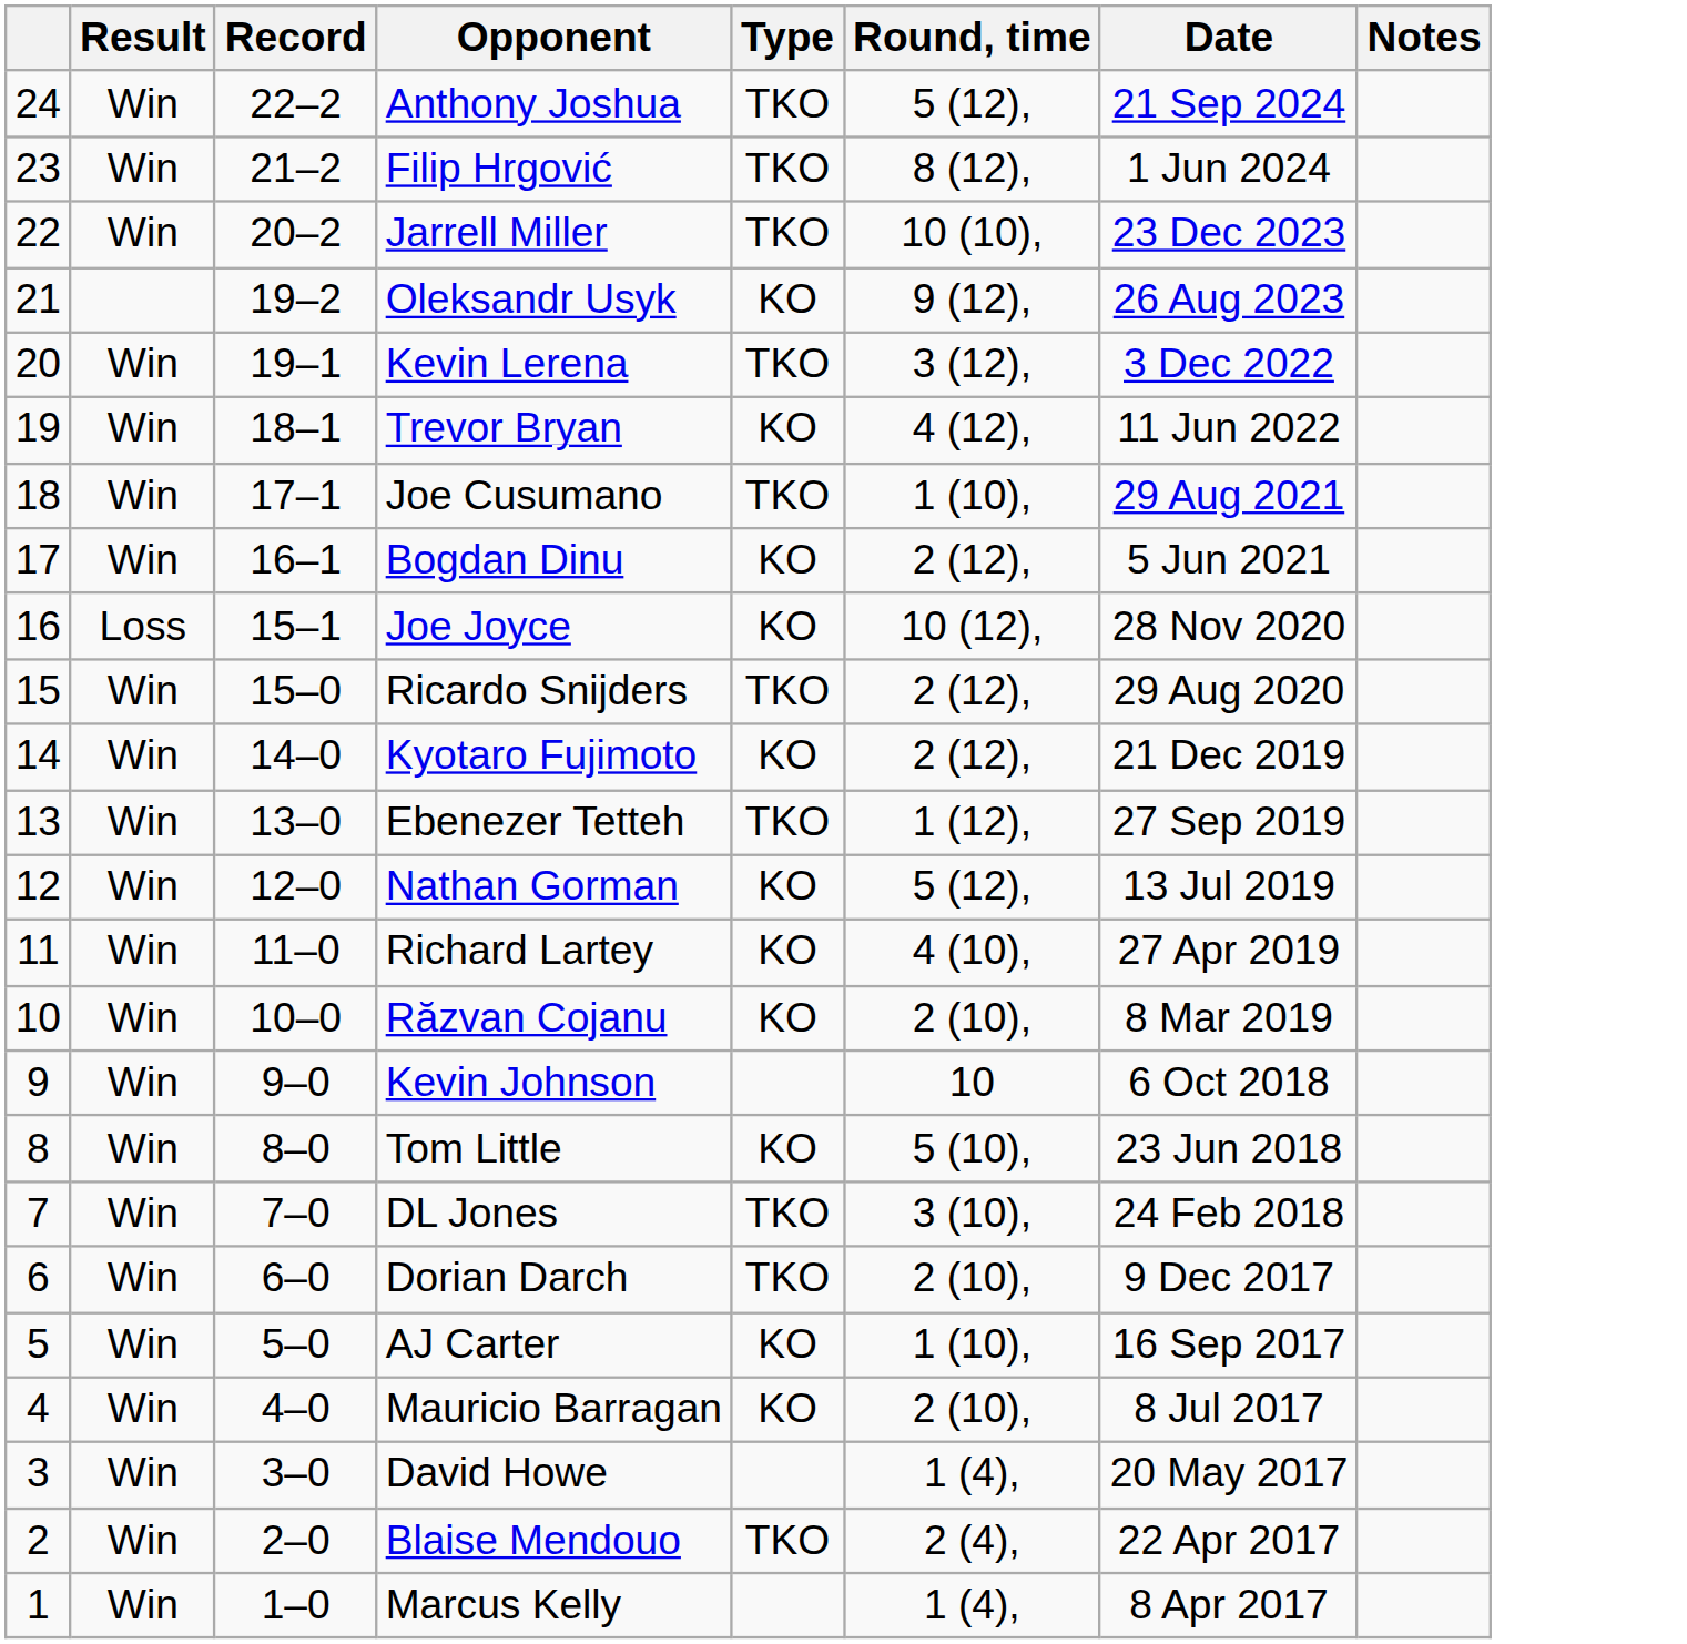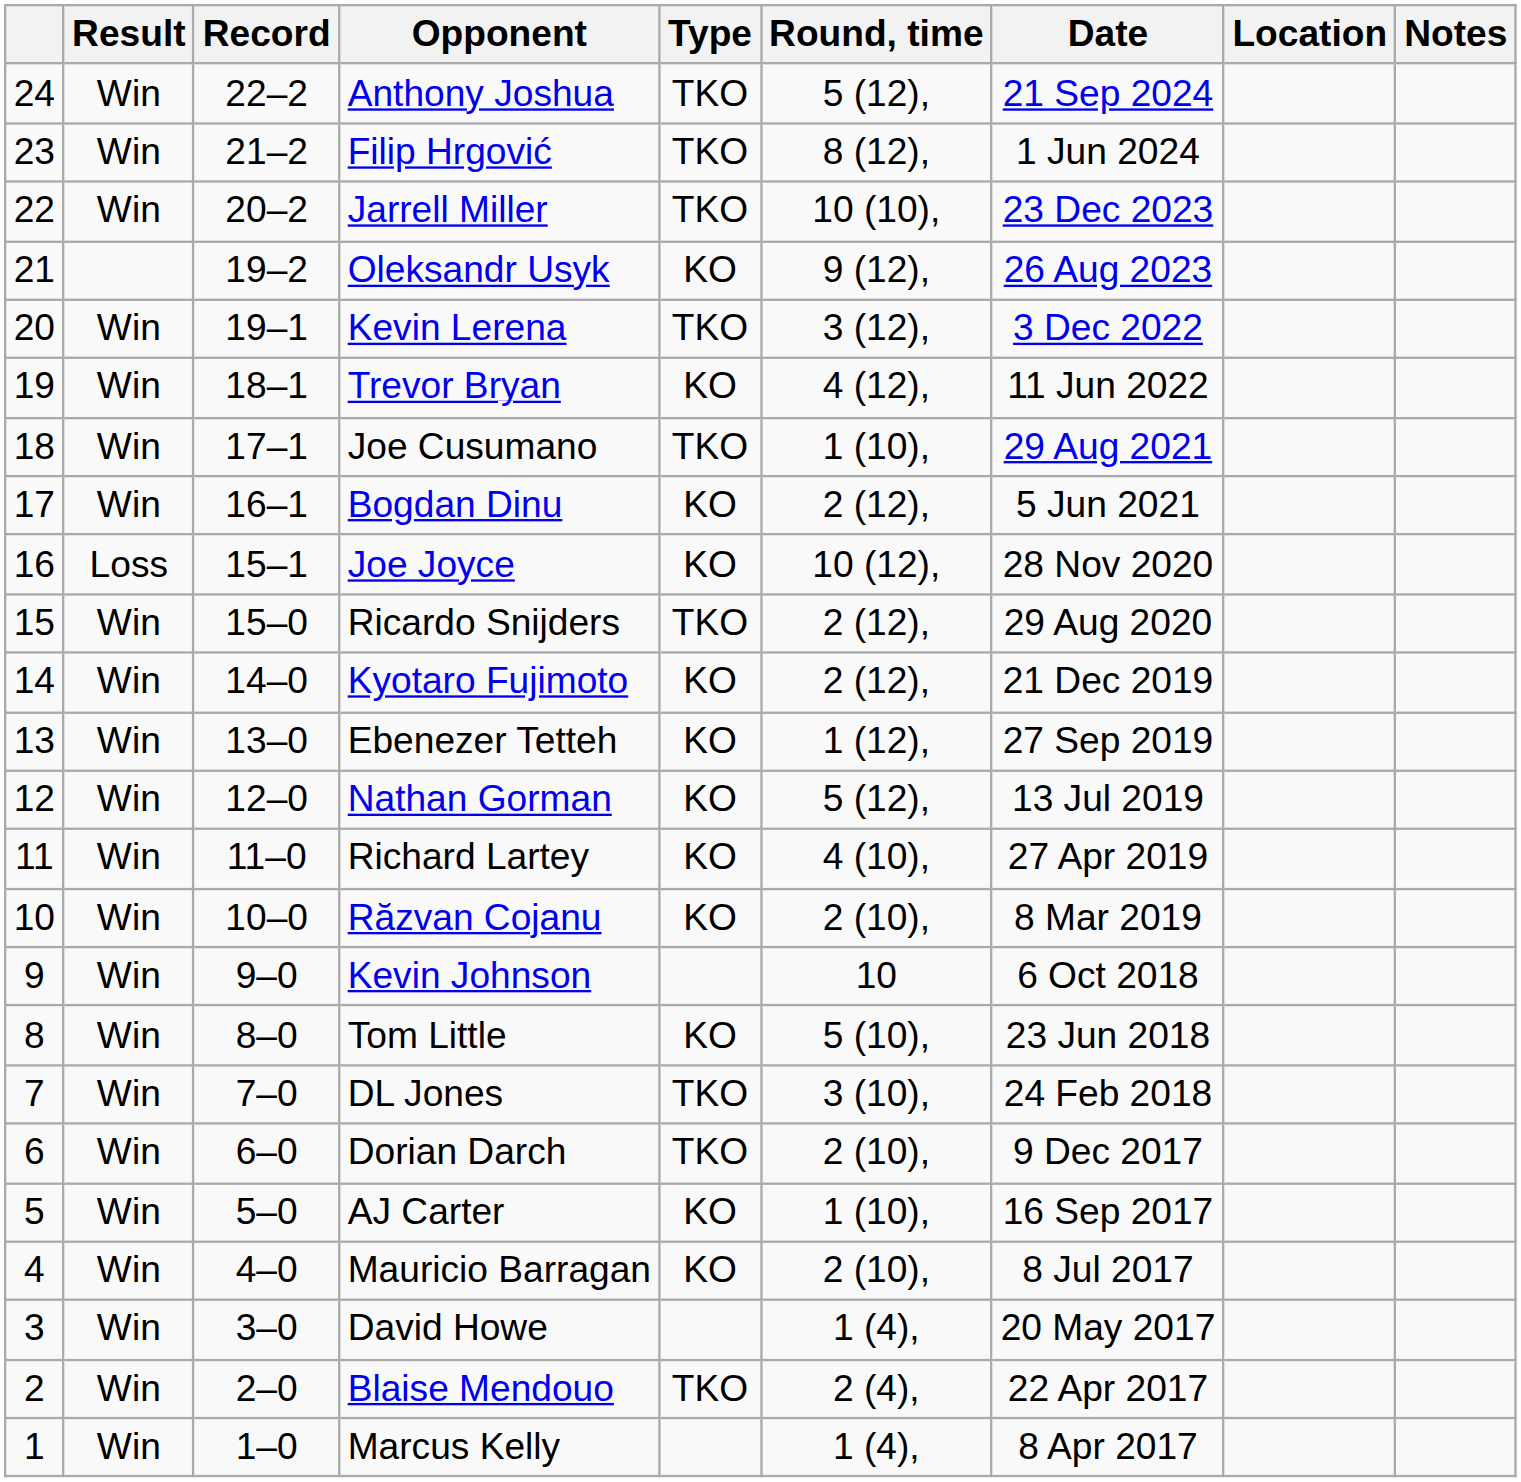 <table class="wikitable" style="text-align:center">
 <tr>
 <th></th>
 <th>Result</th>
 <th>Record</th>
 <th>Opponent</th>
 <th>Type</th>
 <th>Round, time</th>
 <th>Date</th>
+<th>Location</th>
 <th>Notes</th>
 </tr>
 <tr>
 <td>24</td>
 <td>Win</td>
 <td>22–2</td>
 <td style="text-align:left;"><a href='#'>Anthony Joshua</a></td>
 <td>TKO</td>
 <td>5 (12), </td>
 <td><a href='#'>21 Sep 2024</a></td>
 <td style="text-align:left;"></td>
+<td style="text-align:left;"></td>
 </tr>
 <tr>
 <td>23</td>
 <td>Win</td>
 <td>21–2</td>
 <td style="text-align:left;"><a href='#'>Filip Hrgović</a></td>
 <td>TKO</td>
 <td>8 (12), </td>
 <td>1 Jun 2024</td>
 <td style="text-align:left;"></td>
+<td style="text-align:left;"></td>
 </tr>
 <tr>
 <td>22</td>
 <td>Win</td>
 <td>20–2</td>
 <td style="text-align:left;"><a href='#'>Jarrell Miller</a></td>
 <td>TKO</td>
 <td>10 (10), </td>
 <td><a href='#'>23 Dec 2023</a></td>
+<td style="text-align:left;"></td>
 <td></td>
 </tr>
 <tr>
 <td>21</td>
 <td></td>
 <td>19–2</td>
 <td style="text-align:left;"><a href='#'>Oleksandr Usyk</a></td>
 <td>KO</td>
 <td>9 (12), </td>
 <td><a href='#'>26 Aug 2023</a></td>
 <td style="text-align:left;"></td>
+<td style="text-align:left;"></td>
 </tr>
 <tr>
 <td>20</td>
 <td>Win</td>
 <td>19–1</td>
 <td style="text-align:left;"><a href='#'>Kevin Lerena</a></td>
 <td>TKO</td>
 <td>3 (12), </td>
 <td><a href='#'>3 Dec 2022</a></td>
+<td style="text-align:left;"></td>
 <td style="text-align:left;"></td>
 </tr>
 <tr>
 <td>19</td>
 <td>Win</td>
 <td>18–1</td>
 <td style="text-align:left;"><a href='#'>Trevor Bryan</a></td>
 <td>KO</td>
 <td>4 (12), </td>
 <td>11 Jun 2022</td>
 <td style="text-align:left;"></td>
+<td style="text-align:left;"></td>
 </tr>
 <tr>
 <td>18</td>
 <td>Win</td>
 <td>17–1</td>
 <td style="text-align:left;">Joe Cusumano</td>
 <td>TKO</td>
 <td>1 (10), </td>
 <td><a href='#'>29 Aug 2021</a></td>
+<td style="text-align:left;"></td>
 <td></td>
 </tr>
 <tr>
 <td>17</td>
 <td>Win</td>
 <td>16–1</td>
 <td style="text-align:left;"><a href='#'>Bogdan Dinu</a></td>
 <td>KO</td>
 <td>2 (12), </td>
 <td>5 Jun 2021</td>
 <td style="text-align:left;"></td>
+<td style="text-align:left;"></td>
 </tr>
 <tr>
 <td>16</td>
 <td>Loss</td>
 <td>15–1</td>
 <td style="text-align:left;"><a href='#'>Joe Joyce</a></td>
 <td>KO</td>
 <td>10 (12), </td>
 <td>28 Nov 2020</td>
+<td style="text-align:left;"></td>
 <td style="text-align:left;"></td>
 </tr>
 <tr>
 <td>15</td>
 <td>Win</td>
 <td>15–0</td>
 <td style="text-align:left;">Ricardo Snijders</td>
 <td>TKO</td>
 <td>2 (12), </td>
 <td>29 Aug 2020</td>
 <td style="text-align:left;"></td>
+<td style="text-align:left;"></td>
 </tr>
 <tr>
 <td>14</td>
 <td>Win</td>
 <td>14–0</td>
 <td style="text-align:left;"><a href='#'>Kyotaro Fujimoto</a></td>
 <td>KO</td>
 <td>2 (12), </td>
 <td>21 Dec 2019</td>
 <td style="text-align:left;"></td>
+<td style="text-align:left;"></td>
 </tr>
 <tr>
 <td>13</td>
 <td>Win</td>
 <td>13–0</td>
 <td style="text-align:left;">Ebenezer Tetteh</td>
-<td>TKO</td>
+<td>KO</td>
 <td>1 (12), </td>
 <td>27 Sep 2019</td>
+<td style="text-align:left;"></td>
 <td style="text-align:left;"></td>
 </tr>
 <tr>
 <td>12</td>
 <td>Win</td>
 <td>12–0</td>
 <td style="text-align:left;"><a href='#'>Nathan Gorman</a></td>
 <td>KO</td>
 <td>5 (12), </td>
 <td>13 Jul 2019</td>
 <td style="text-align:left;"></td>
+<td style="text-align:left;"></td>
 </tr>
 <tr>
 <td>11</td>
 <td>Win</td>
 <td>11–0</td>
 <td style="text-align:left;">Richard Lartey</td>
 <td>KO</td>
 <td>4 (10), </td>
 <td>27 Apr 2019</td>
+<td style="text-align:left;"></td>
 <td style="text-align:left;"></td>
 </tr>
 <tr>
 <td>10</td>
 <td>Win</td>
 <td>10–0</td>
 <td style="text-align:left;"><a href='#'>Răzvan Cojanu</a></td>
 <td>KO</td>
 <td>2 (10), </td>
 <td>8 Mar 2019</td>
 <td style="text-align:left;"></td>
+<td style="text-align:left;"></td>
 </tr>
 <tr>
 <td>9</td>
 <td>Win</td>
 <td>9–0</td>
 <td style="text-align:left;"><a href='#'>Kevin Johnson</a></td>
 <td></td>
 <td>10</td>
 <td>6 Oct 2018</td>
+<td style="text-align:left;"></td>
 <td></td>
 </tr>
 <tr>
 <td>8</td>
 <td>Win</td>
 <td>8–0</td>
 <td style="text-align:left;">Tom Little</td>
 <td>KO</td>
 <td>5 (10), </td>
 <td>23 Jun 2018</td>
 <td style="text-align:left;"></td>
+<td style="text-align:left;"></td>
 </tr>
 <tr>
 <td>7</td>
 <td>Win</td>
 <td>7–0</td>
 <td style="text-align:left;">DL Jones</td>
 <td>TKO</td>
 <td>3 (10), </td>
 <td>24 Feb 2018</td>
 <td style="text-align:left;"></td>
+<td style="text-align:left;"></td>
 </tr>
 <tr>
 <td>6</td>
 <td>Win</td>
 <td>6–0</td>
 <td style="text-align:left;">Dorian Darch</td>
 <td>TKO</td>
 <td>2 (10), </td>
 <td>9 Dec 2017</td>
+<td style="text-align:left;"></td>
 <td></td>
 </tr>
 <tr>
 <td>5</td>
 <td>Win</td>
 <td>5–0</td>
 <td style="text-align:left;">AJ Carter</td>
 <td>KO</td>
 <td>1 (10), </td>
 <td>16 Sep 2017</td>
 <td style="text-align:left;"></td>
+<td style="text-align:left;"></td>
 </tr>
 <tr>
 <td>4</td>
 <td>Win</td>
 <td>4–0</td>
 <td style="text-align:left;">Mauricio Barragan</td>
 <td>KO</td>
 <td>2 (10), </td>
 <td>8 Jul 2017</td>
 <td style="text-align:left;"></td>
+<td style="text-align:left;"></td>
 </tr>
 <tr>
 <td>3</td>
 <td>Win</td>
 <td>3–0</td>
 <td style="text-align:left;">David Howe</td>
 <td></td>
 <td>1 (4), </td>
 <td>20 May 2017</td>
+<td style="text-align:left;"></td>
 <td></td>
 </tr>
 <tr>
 <td>2</td>
 <td>Win</td>
 <td>2–0</td>
 <td style="text-align:left;"><a href='#'>Blaise Mendouo</a></td>
 <td>TKO</td>
 <td>2 (4), </td>
 <td>22 Apr 2017</td>
+<td style="text-align:left;"></td>
 <td></td>
 </tr>
 <tr>
 <td>1</td>
 <td>Win</td>
 <td>1–0</td>
 <td style="text-align:left;">Marcus Kelly</td>
 <td></td>
 <td>1 (4), </td>
 <td>8 Apr 2017</td>
+<td style="text-align:left;"></td>
 <td></td>
 </tr>
 </table>
